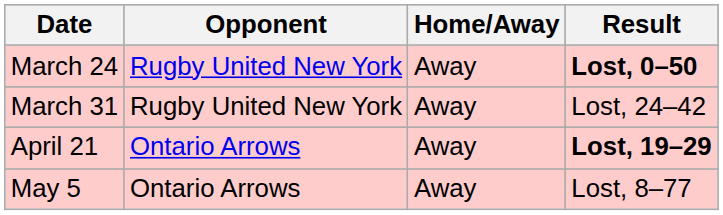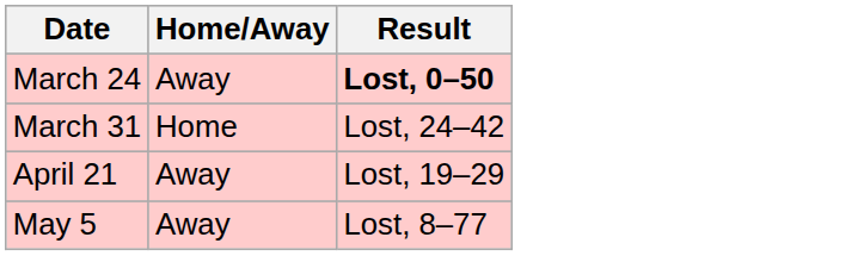 <table class="wikitable">
 <tr>
 <th>Date</th>
-<th>Opponent</th>
 <th>Home/Away</th>
 <th>Result</th>
 </tr>
 <tr style="background:#fcc;">
 <td>March 24</td>
-<td><a href='#'>Rugby United New York</a></td>
 <td>Away</td>
 <td><strong>Lost, 0–50</strong></td>
 </tr>
 <tr style="background:#fcc;">
 <td>March 31</td>
-<td>Rugby United New York</td>
-<td>Away</td>
+<td>Home</td>
 <td>Lost, 24–42</td>
 </tr>
 <tr style="background:#fcc;">
 <td>April 21</td>
-<td><a href='#'>Ontario Arrows</a></td>
 <td>Away</td>
-<td><strong>Lost, 19–29</strong></td>
+<td>Lost, 19–29</td>
 </tr>
 <tr style="background:#fcc;">
 <td>May 5</td>
-<td>Ontario Arrows</td>
 <td>Away</td>
 <td>Lost, 8–77</td>
 </tr>
 </table>
